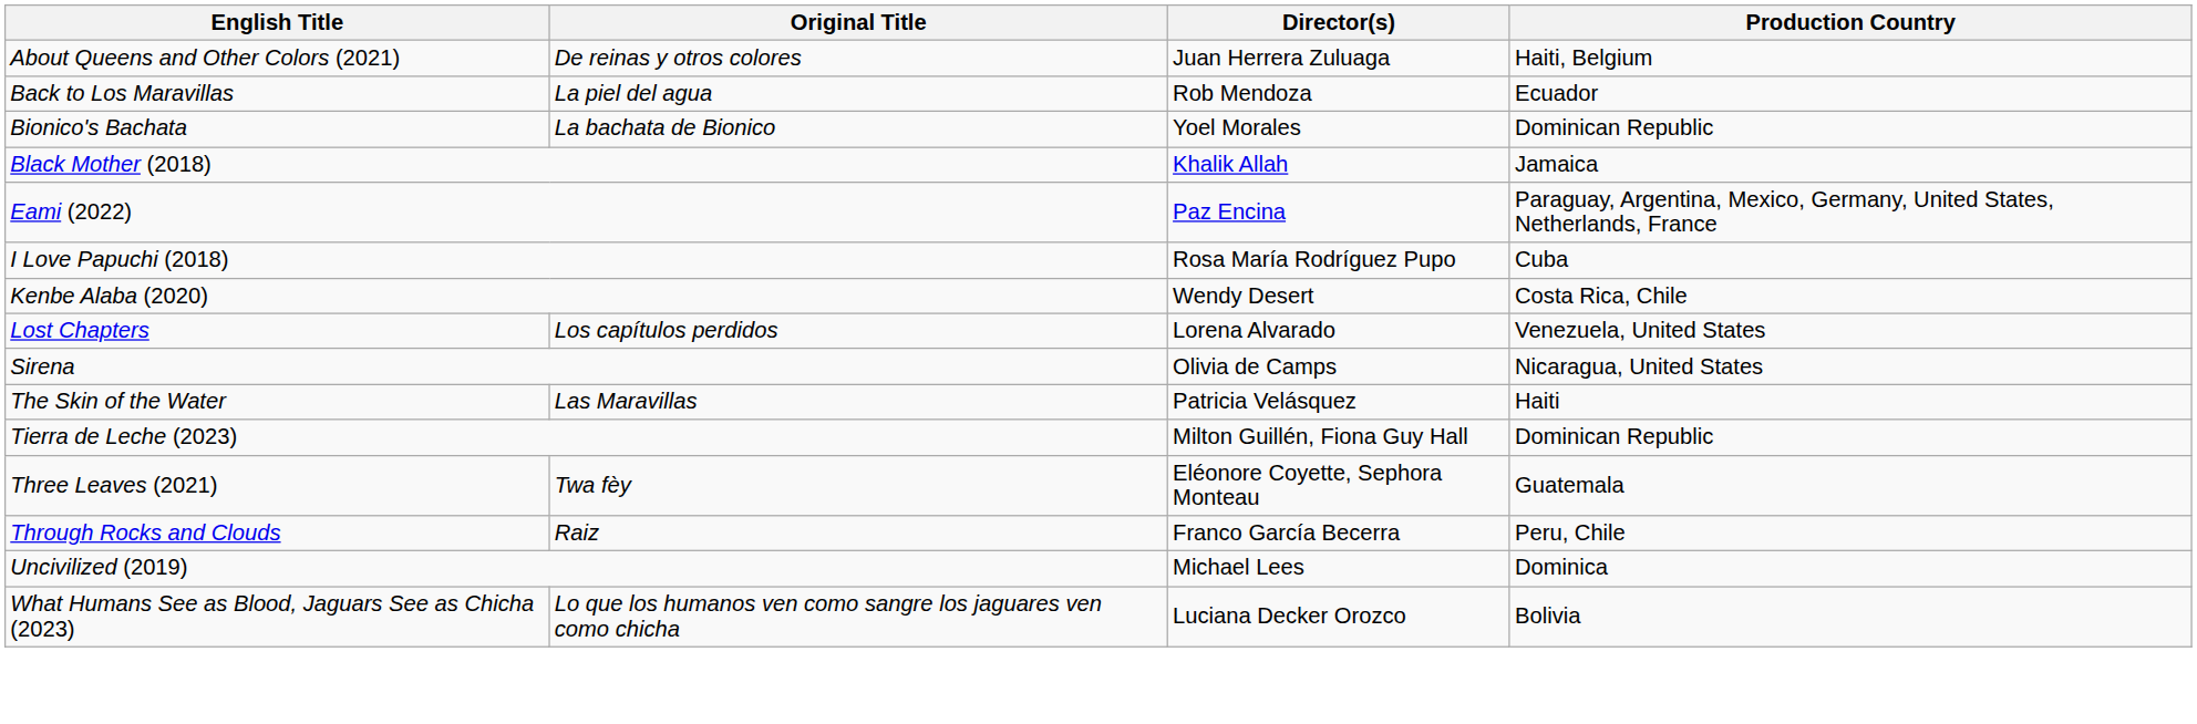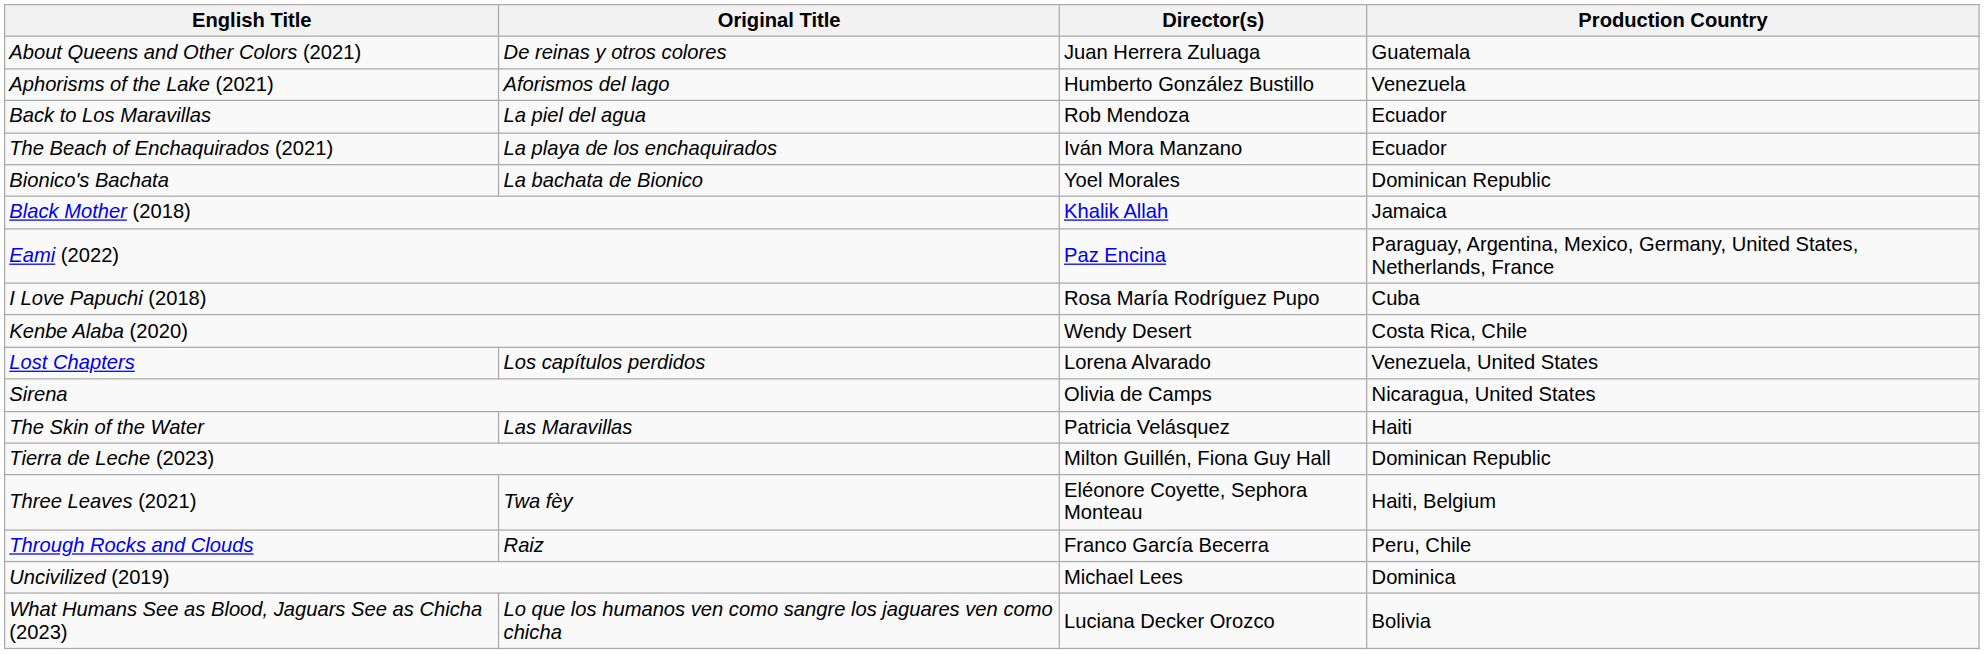 <table class="wikitable">
 <tr>
 <th scope="col">English Title</th>
 <th scope="col">Original Title</th>
 <th scope="col">Director(s)</th>
 <th scope="col">Production Country</th>
 </tr>
 <tr>
 <td><em>About Queens and Other Colors</em> (2021)</td>
 <td><em>De reinas y otros colores</em></td>
 <td>Juan Herrera Zuluaga</td>
-<td>Haiti, Belgium</td>
+<td>Guatemala</td>
+</tr>
+<tr>
+<td><em>Aphorisms of the Lake</em> (2021)</td>
+<td><em>Aforismos del lago</em></td>
+<td>Humberto González Bustillo</td>
+<td>Venezuela</td>
 </tr>
 <tr>
 <td><em>Back to Los Maravillas</em></td>
 <td><em>La piel del agua</em></td>
 <td>Rob Mendoza</td>
+<td>Ecuador</td>
+</tr>
+<tr>
+<td><em>The Beach of Enchaquirados</em> (2021)</td>
+<td><em>La playa de los enchaquirados</em></td>
+<td>Iván Mora Manzano</td>
 <td>Ecuador</td>
 </tr>
 <tr>
 <td><em>Bionico's Bachata</em></td>
 <td><em>La bachata de Bionico</em></td>
 <td>Yoel Morales</td>
 <td>Dominican Republic</td>
 </tr>
 <tr>
 <td colspan="2"><em><a href='#'>Black Mother</a></em> (2018)</td>
 <td><a href='#'>Khalik Allah</a></td>
 <td>Jamaica</td>
 </tr>
 <tr>
 <td colspan="2"><em><a href='#'>Eami</a></em> (2022)</td>
 <td><a href='#'>Paz Encina</a></td>
 <td>Paraguay, Argentina, Mexico, Germany, United States, Netherlands, France</td>
 </tr>
 <tr>
 <td colspan="2"><em>I Love Papuchi</em> (2018)</td>
 <td>Rosa María Rodríguez Pupo</td>
 <td>Cuba</td>
 </tr>
 <tr>
 <td colspan="2"><em>Kenbe Alaba</em> (2020)</td>
 <td>Wendy Desert</td>
 <td>Costa Rica, Chile</td>
 </tr>
 <tr>
 <td><em><a href='#'>Lost Chapters</a></em></td>
 <td><em>Los capítulos perdidos</em></td>
 <td>Lorena Alvarado</td>
 <td>Venezuela, United States</td>
 </tr>
 <tr>
 <td colspan="2"><em>Sirena</em></td>
 <td>Olivia de Camps</td>
 <td>Nicaragua, United States</td>
 </tr>
 <tr>
 <td><em>The Skin of the Water</em></td>
 <td><em>Las Maravillas</em></td>
 <td>Patricia Velásquez</td>
 <td>Haiti</td>
 </tr>
 <tr>
 <td colspan="2"><em>Tierra de Leche</em> (2023)</td>
 <td>Milton Guillén, Fiona Guy Hall</td>
 <td>Dominican Republic</td>
 </tr>
 <tr>
 <td><em>Three Leaves</em> (2021)</td>
 <td><em>Twa fèy</em></td>
 <td>Eléonore Coyette, Sephora Monteau</td>
-<td>Guatemala</td>
+<td>Haiti, Belgium</td>
 </tr>
 <tr>
 <td><em><a href='#'>Through Rocks and Clouds</a></em></td>
 <td><em>Raiz</em></td>
 <td>Franco García Becerra</td>
 <td>Peru, Chile</td>
 </tr>
 <tr>
 <td colspan="2"><em>Uncivilized</em> (2019)</td>
 <td>Michael Lees</td>
 <td>Dominica</td>
 </tr>
 <tr>
 <td><em>What Humans See as Blood, Jaguars See as Chicha</em> (2023)</td>
 <td><em>Lo que los humanos ven como sangre los jaguares ven como chicha</em></td>
 <td>Luciana Decker Orozco</td>
 <td>Bolivia</td>
 </tr>
 </table>
